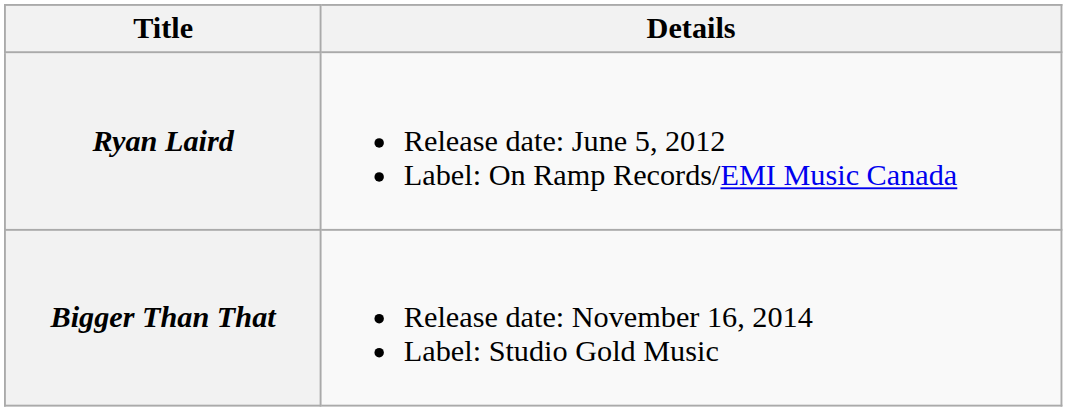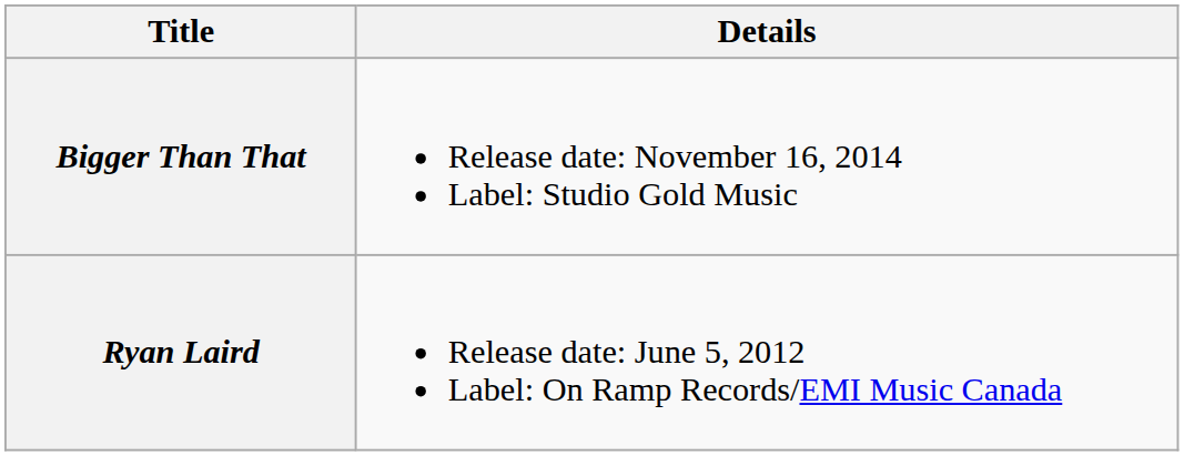 <table class="wikitable plainrowheaders">
 <tr>
 <th style="width:10em;">Title</th>
 <th style="width:24em;">Details</th>
 </tr>
 <tr>
+<th scope="row"><em>Bigger Than That</em></th>
+<td><br><ul><li>Release date: November 16, 2014</li><li>Label: Studio Gold Music</li></ul></td>
+</tr>
+<tr>
 <th scope="row"><em>Ryan Laird</em></th>
 <td><br><ul><li>Release date: June 5, 2012</li><li>Label: On Ramp Records/<a href='#'>EMI Music Canada</a></li></ul></td>
 </tr>
-<tr>
-<th scope="row"><em>Bigger Than That</em></th>
-<td><br><ul><li>Release date: November 16, 2014</li><li>Label: Studio Gold Music</li></ul></td>
-</tr>
 </table>
